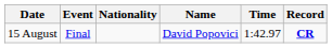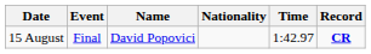 <table class="wikitable" style=text-align:center>
 <tr>
 <th>Date</th>
 <th>Event</th>
+<th>Name</th>
 <th>Nationality</th>
-<th>Name</th>
 <th>Time</th>
 <th>Record</th>
 </tr>
 <tr>
 <td>15 August</td>
 <td><a href='#'>Final</a></td>
+<td align=left><a href='#'>David Popovici</a></td>
 <td align=left></td>
-<td align=left><a href='#'>David Popovici</a></td>
 <td>1:42.97</td>
 <td><strong><a href='#'>CR</a></strong></td>
 </tr>
 </table>
